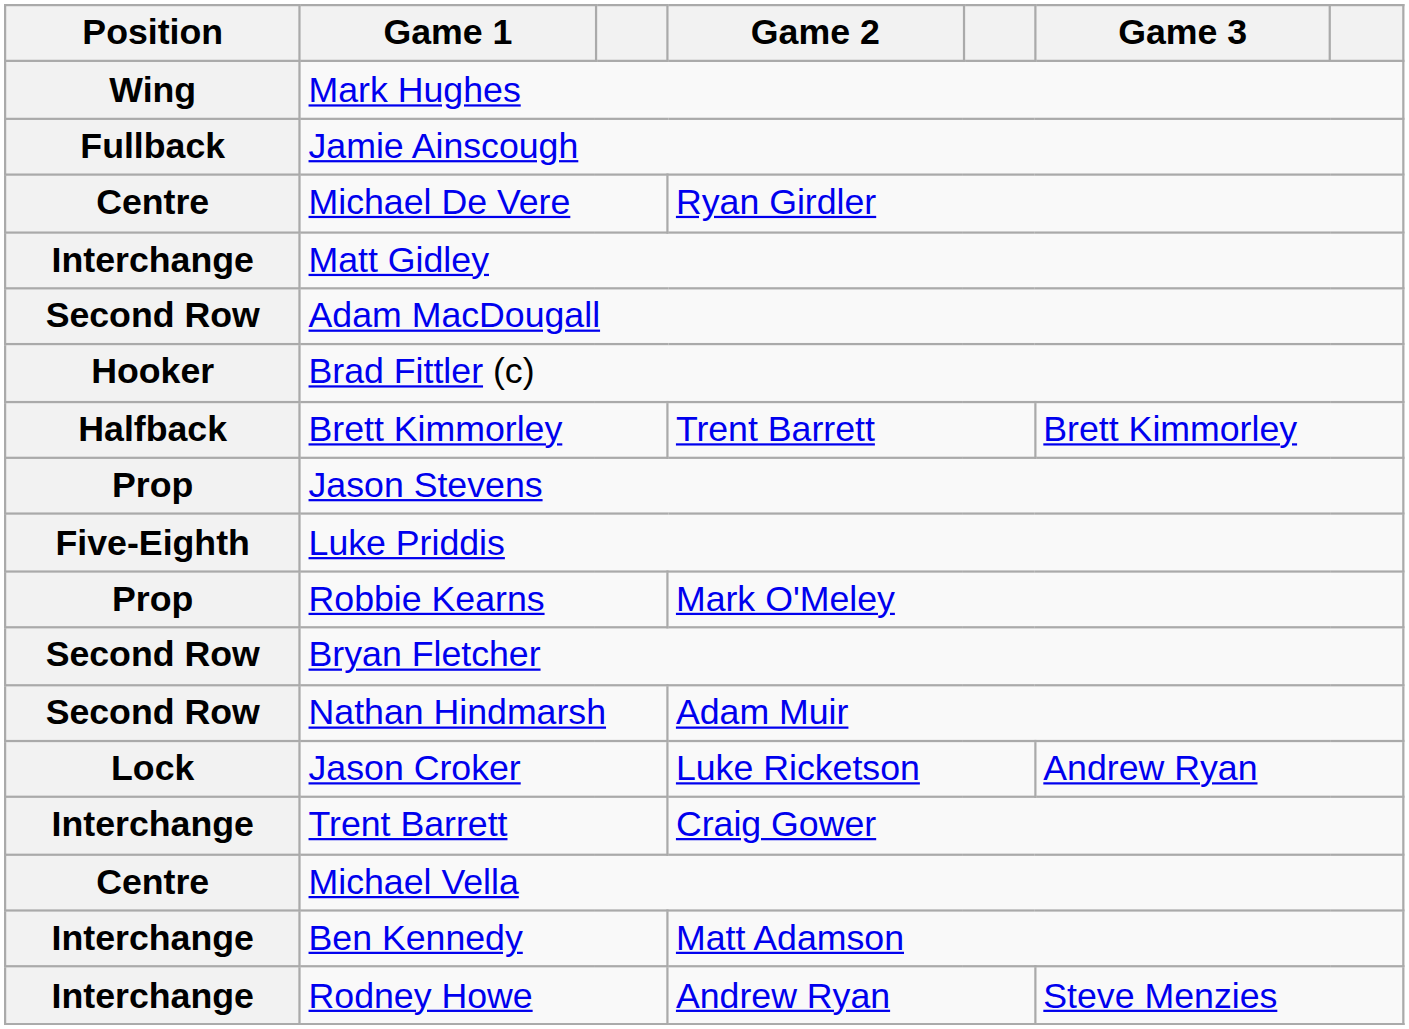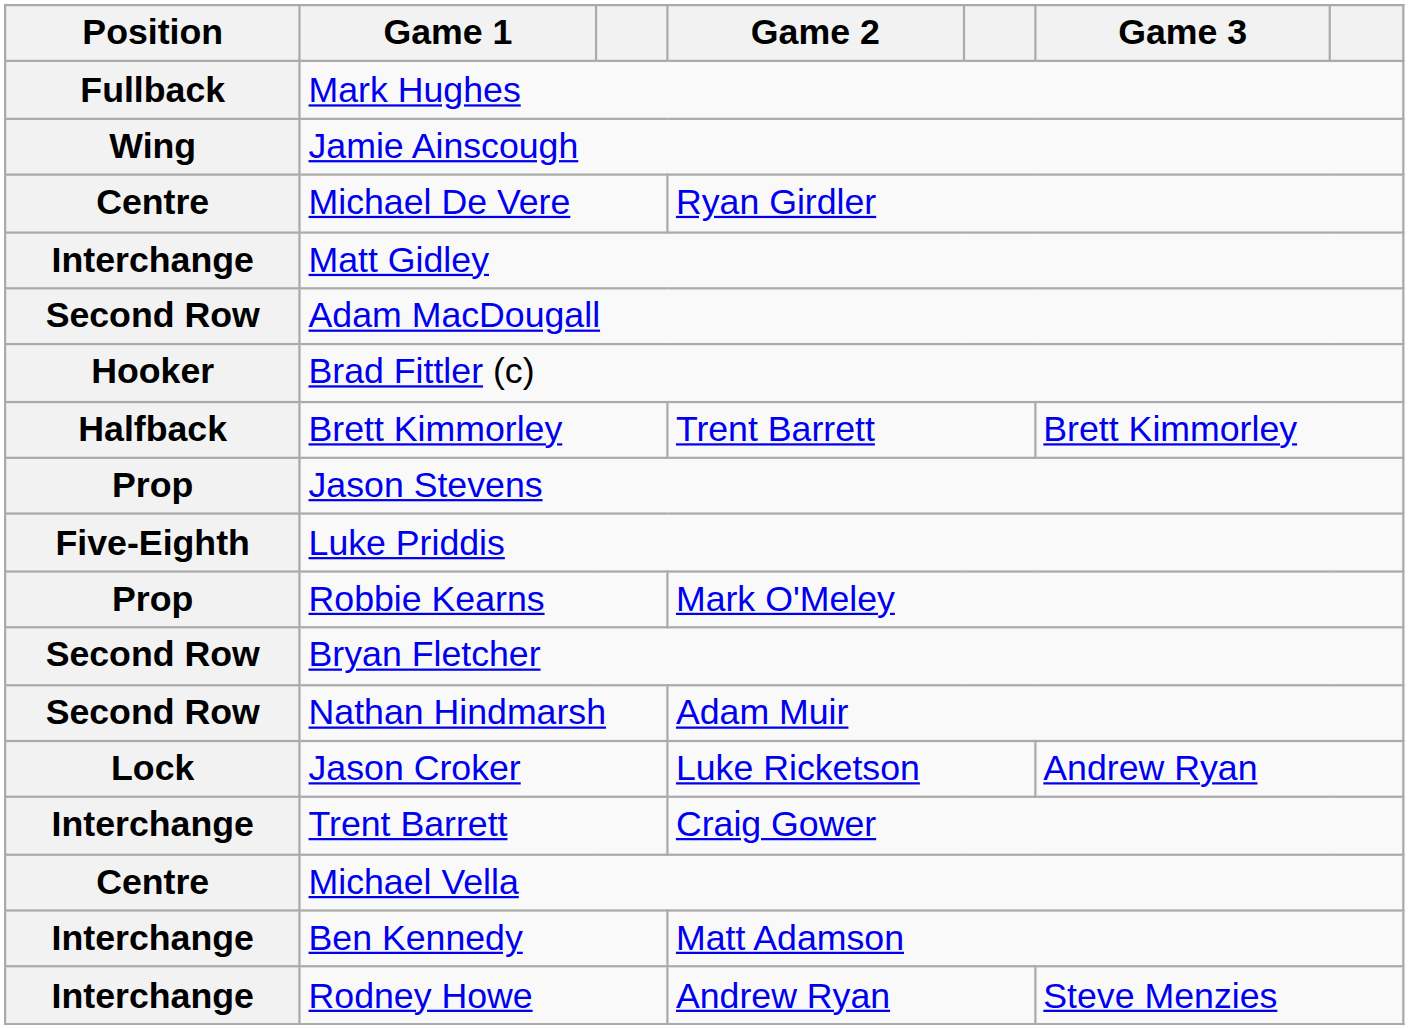 <table class="wikitable">
 <tr>
 <th width="125">Position</th>
 <th width="125">Game 1</th>
 <th width="25"></th>
 <th width="125">Game 2</th>
 <th width="25"></th>
 <th width="125">Game 3</th>
 <th width="25"></th>
 </tr>
 <tr>
-<th>Wing</th>
+<th>Fullback</th>
 <td colspan="6"> <a href='#'>Mark Hughes</a></td>
 </tr>
 <tr>
-<th>Fullback</th>
+<th>Wing</th>
 <td colspan="6"> <a href='#'>Jamie Ainscough</a></td>
 </tr>
 <tr>
 <th>Centre</th>
 <td colspan="2"> <a href='#'>Michael De Vere</a></td>
 <td colspan="4"> <a href='#'>Ryan Girdler</a></td>
 </tr>
 <tr>
 <th>Interchange</th>
 <td colspan="6"> <a href='#'>Matt Gidley</a></td>
 </tr>
 <tr>
 <th>Second Row</th>
 <td colspan="6"> <a href='#'>Adam MacDougall</a></td>
 </tr>
 <tr>
 <th>Hooker</th>
 <td colspan="6"> <a href='#'>Brad Fittler</a> (c)</td>
 </tr>
 <tr>
 <th>Halfback</th>
 <td colspan="2"> <a href='#'>Brett Kimmorley</a></td>
 <td colspan="2"> <a href='#'>Trent Barrett</a></td>
 <td colspan="2"> <a href='#'>Brett Kimmorley</a></td>
 </tr>
 <tr>
 <th>Prop</th>
 <td colspan="6"> <a href='#'>Jason Stevens</a></td>
 </tr>
 <tr>
 <th>Five-Eighth</th>
 <td colspan="6"> <a href='#'>Luke Priddis</a></td>
 </tr>
 <tr>
 <th>Prop</th>
 <td colspan="2"> <a href='#'>Robbie Kearns</a></td>
 <td colspan="4"> <a href='#'>Mark O'Meley</a></td>
 </tr>
 <tr>
 <th>Second Row</th>
 <td colspan="6"> <a href='#'>Bryan Fletcher</a></td>
 </tr>
 <tr>
 <th>Second Row</th>
 <td colspan="2"> <a href='#'>Nathan Hindmarsh</a></td>
 <td colspan="4"> <a href='#'>Adam Muir</a></td>
 </tr>
 <tr>
 <th>Lock</th>
 <td colspan="2"> <a href='#'>Jason Croker</a></td>
 <td colspan="2"> <a href='#'>Luke Ricketson</a></td>
 <td colspan="2"> <a href='#'>Andrew Ryan</a></td>
 </tr>
 <tr>
 <th>Interchange</th>
 <td colspan="2"> <a href='#'>Trent Barrett</a></td>
 <td colspan="4"> <a href='#'>Craig Gower</a></td>
 </tr>
 <tr>
 <th>Centre</th>
 <td colspan="6"> <a href='#'>Michael Vella</a></td>
 </tr>
 <tr>
 <th>Interchange</th>
 <td colspan="2"> <a href='#'>Ben Kennedy</a></td>
 <td colspan="4"> <a href='#'>Matt Adamson</a></td>
 </tr>
 <tr>
 <th>Interchange</th>
 <td colspan="2"> <a href='#'>Rodney Howe</a></td>
 <td colspan="2"> <a href='#'>Andrew Ryan</a></td>
 <td colspan="2"> <a href='#'>Steve Menzies</a></td>
 </tr>
 <tr>
 </tr>
 </table>
